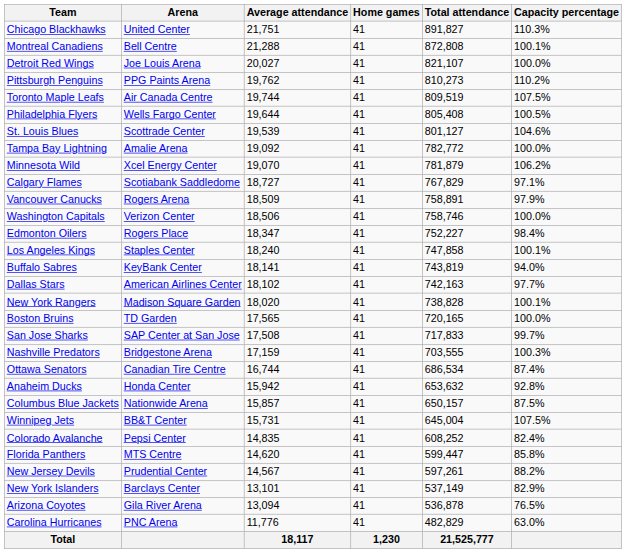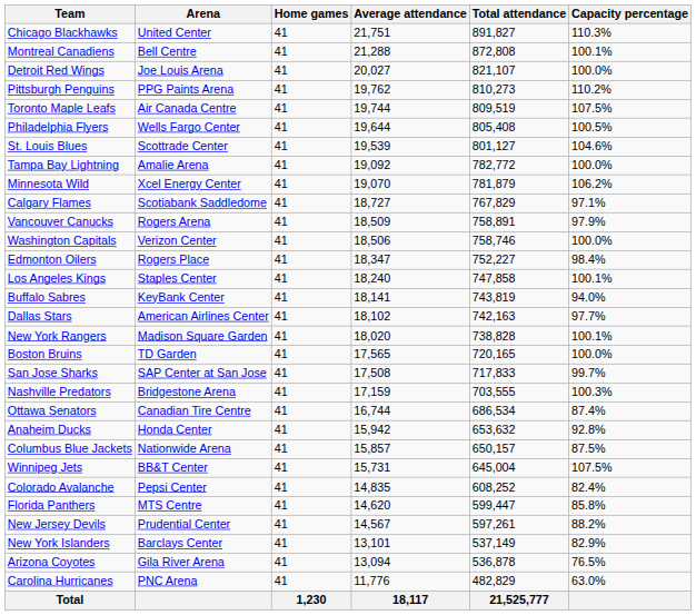 <table class="wikitable sortable">
 <tr>
 <th>Team</th>
 <th>Arena</th>
+<th>Home games</th>
 <th>Average attendance</th>
-<th>Home games</th>
 <th>Total attendance</th>
 <th data-sort-type="number">Capacity percentage</th>
 </tr>
 <tr>
 <td><a href='#'>Chicago Blackhawks</a></td>
 <td><a href='#'>United Center</a></td>
+<td>41</td>
 <td>21,751</td>
-<td>41</td>
 <td>891,827</td>
 <td>110.3%</td>
 </tr>
 <tr>
 <td><a href='#'>Montreal Canadiens</a></td>
 <td><a href='#'>Bell Centre</a></td>
+<td>41</td>
 <td>21,288</td>
-<td>41</td>
 <td>872,808</td>
 <td>100.1%</td>
 </tr>
 <tr>
 <td><a href='#'>Detroit Red Wings</a></td>
 <td><a href='#'>Joe Louis Arena</a></td>
+<td>41</td>
 <td>20,027</td>
-<td>41</td>
 <td>821,107</td>
 <td>100.0%</td>
 </tr>
 <tr>
 <td><a href='#'>Pittsburgh Penguins</a></td>
 <td><a href='#'>PPG Paints Arena</a></td>
+<td>41</td>
 <td>19,762</td>
-<td>41</td>
 <td>810,273</td>
 <td>110.2%</td>
 </tr>
 <tr>
 <td><a href='#'>Toronto Maple Leafs</a></td>
 <td><a href='#'>Air Canada Centre</a></td>
+<td>41</td>
 <td>19,744</td>
-<td>41</td>
 <td>809,519</td>
 <td>107.5%</td>
 </tr>
 <tr>
 <td><a href='#'>Philadelphia Flyers</a></td>
 <td><a href='#'>Wells Fargo Center</a></td>
+<td>41</td>
 <td>19,644</td>
-<td>41</td>
 <td>805,408</td>
 <td>100.5%</td>
 </tr>
 <tr>
 <td><a href='#'>St. Louis Blues</a></td>
 <td><a href='#'>Scottrade Center</a></td>
+<td>41</td>
 <td>19,539</td>
-<td>41</td>
 <td>801,127</td>
 <td>104.6%</td>
 </tr>
 <tr>
 <td><a href='#'>Tampa Bay Lightning</a></td>
 <td><a href='#'>Amalie Arena</a></td>
+<td>41</td>
 <td>19,092</td>
-<td>41</td>
 <td>782,772</td>
 <td>100.0%</td>
 </tr>
 <tr>
 <td><a href='#'>Minnesota Wild</a></td>
 <td><a href='#'>Xcel Energy Center</a></td>
+<td>41</td>
 <td>19,070</td>
-<td>41</td>
 <td>781,879</td>
 <td>106.2%</td>
 </tr>
 <tr>
 <td><a href='#'>Calgary Flames</a></td>
 <td><a href='#'>Scotiabank Saddledome</a></td>
+<td>41</td>
 <td>18,727</td>
-<td>41</td>
 <td>767,829</td>
 <td>97.1%</td>
 </tr>
 <tr>
 <td><a href='#'>Vancouver Canucks</a></td>
 <td><a href='#'>Rogers Arena</a></td>
+<td>41</td>
 <td>18,509</td>
-<td>41</td>
 <td>758,891</td>
 <td>97.9%</td>
 </tr>
 <tr>
 <td><a href='#'>Washington Capitals</a></td>
 <td><a href='#'>Verizon Center</a></td>
+<td>41</td>
 <td>18,506</td>
-<td>41</td>
 <td>758,746</td>
 <td>100.0%</td>
 </tr>
 <tr>
 <td><a href='#'>Edmonton Oilers</a></td>
 <td><a href='#'>Rogers Place</a></td>
+<td>41</td>
 <td>18,347</td>
-<td>41</td>
 <td>752,227</td>
 <td>98.4%</td>
 </tr>
 <tr>
 <td><a href='#'>Los Angeles Kings</a></td>
 <td><a href='#'>Staples Center</a></td>
+<td>41</td>
 <td>18,240</td>
-<td>41</td>
 <td>747,858</td>
 <td>100.1%</td>
 </tr>
 <tr>
 <td><a href='#'>Buffalo Sabres</a></td>
 <td><a href='#'>KeyBank Center</a></td>
+<td>41</td>
 <td>18,141</td>
-<td>41</td>
 <td>743,819</td>
 <td>94.0%</td>
 </tr>
 <tr>
 <td><a href='#'>Dallas Stars</a></td>
 <td><a href='#'>American Airlines Center</a></td>
+<td>41</td>
 <td>18,102</td>
-<td>41</td>
 <td>742,163</td>
 <td>97.7%</td>
 </tr>
 <tr>
 <td><a href='#'>New York Rangers</a></td>
 <td><a href='#'>Madison Square Garden</a></td>
+<td>41</td>
 <td>18,020</td>
-<td>41</td>
 <td>738,828</td>
 <td>100.1%</td>
 </tr>
 <tr>
 <td><a href='#'>Boston Bruins</a></td>
 <td><a href='#'>TD Garden</a></td>
+<td>41</td>
 <td>17,565</td>
-<td>41</td>
 <td>720,165</td>
 <td>100.0%</td>
 </tr>
 <tr>
 <td><a href='#'>San Jose Sharks</a></td>
 <td><a href='#'>SAP Center at San Jose</a></td>
+<td>41</td>
 <td>17,508</td>
-<td>41</td>
 <td>717,833</td>
 <td>99.7%</td>
 </tr>
 <tr>
 <td><a href='#'>Nashville Predators</a></td>
 <td><a href='#'>Bridgestone Arena</a></td>
+<td>41</td>
 <td>17,159</td>
-<td>41</td>
 <td>703,555</td>
 <td>100.3%</td>
 </tr>
 <tr>
 <td><a href='#'>Ottawa Senators</a></td>
 <td><a href='#'>Canadian Tire Centre</a></td>
+<td>41</td>
 <td>16,744</td>
-<td>41</td>
 <td>686,534</td>
 <td>87.4%</td>
 </tr>
 <tr>
 <td><a href='#'>Anaheim Ducks</a></td>
 <td><a href='#'>Honda Center</a></td>
+<td>41</td>
 <td>15,942</td>
-<td>41</td>
 <td>653,632</td>
 <td>92.8%</td>
 </tr>
 <tr>
 <td><a href='#'>Columbus Blue Jackets</a></td>
 <td><a href='#'>Nationwide Arena</a></td>
+<td>41</td>
 <td>15,857</td>
-<td>41</td>
 <td>650,157</td>
 <td>87.5%</td>
 </tr>
 <tr>
 <td><a href='#'>Winnipeg Jets</a></td>
 <td><a href='#'>BB&T Center</a></td>
+<td>41</td>
 <td>15,731</td>
-<td>41</td>
 <td>645,004</td>
 <td>107.5%</td>
 </tr>
 <tr>
 <td><a href='#'>Colorado Avalanche</a></td>
 <td><a href='#'>Pepsi Center</a></td>
+<td>41</td>
 <td>14,835</td>
-<td>41</td>
 <td>608,252</td>
 <td>82.4%</td>
 </tr>
 <tr>
 <td><a href='#'>Florida Panthers</a></td>
 <td><a href='#'>MTS Centre</a></td>
+<td>41</td>
 <td>14,620</td>
-<td>41</td>
 <td>599,447</td>
 <td>85.8%</td>
 </tr>
 <tr>
 <td><a href='#'>New Jersey Devils</a></td>
 <td><a href='#'>Prudential Center</a></td>
+<td>41</td>
 <td>14,567</td>
-<td>41</td>
 <td>597,261</td>
 <td>88.2%</td>
 </tr>
 <tr>
 <td><a href='#'>New York Islanders</a></td>
 <td><a href='#'>Barclays Center</a></td>
+<td>41</td>
 <td>13,101</td>
-<td>41</td>
 <td>537,149</td>
 <td>82.9%</td>
 </tr>
 <tr>
 <td><a href='#'>Arizona Coyotes</a></td>
 <td><a href='#'>Gila River Arena</a></td>
+<td>41</td>
 <td>13,094</td>
-<td>41</td>
 <td>536,878</td>
 <td>76.5%</td>
 </tr>
 <tr>
 <td><a href='#'>Carolina Hurricanes</a></td>
 <td><a href='#'>PNC Arena</a></td>
+<td>41</td>
 <td>11,776</td>
-<td>41</td>
 <td>482,829</td>
 <td>63.0%</td>
 </tr>
 <tr>
 <th>Total</th>
 <th></th>
+<th>1,230</th>
 <th>18,117</th>
-<th>1,230</th>
 <th>21,525,777</th>
 <th></th>
 </tr>
 </table>
